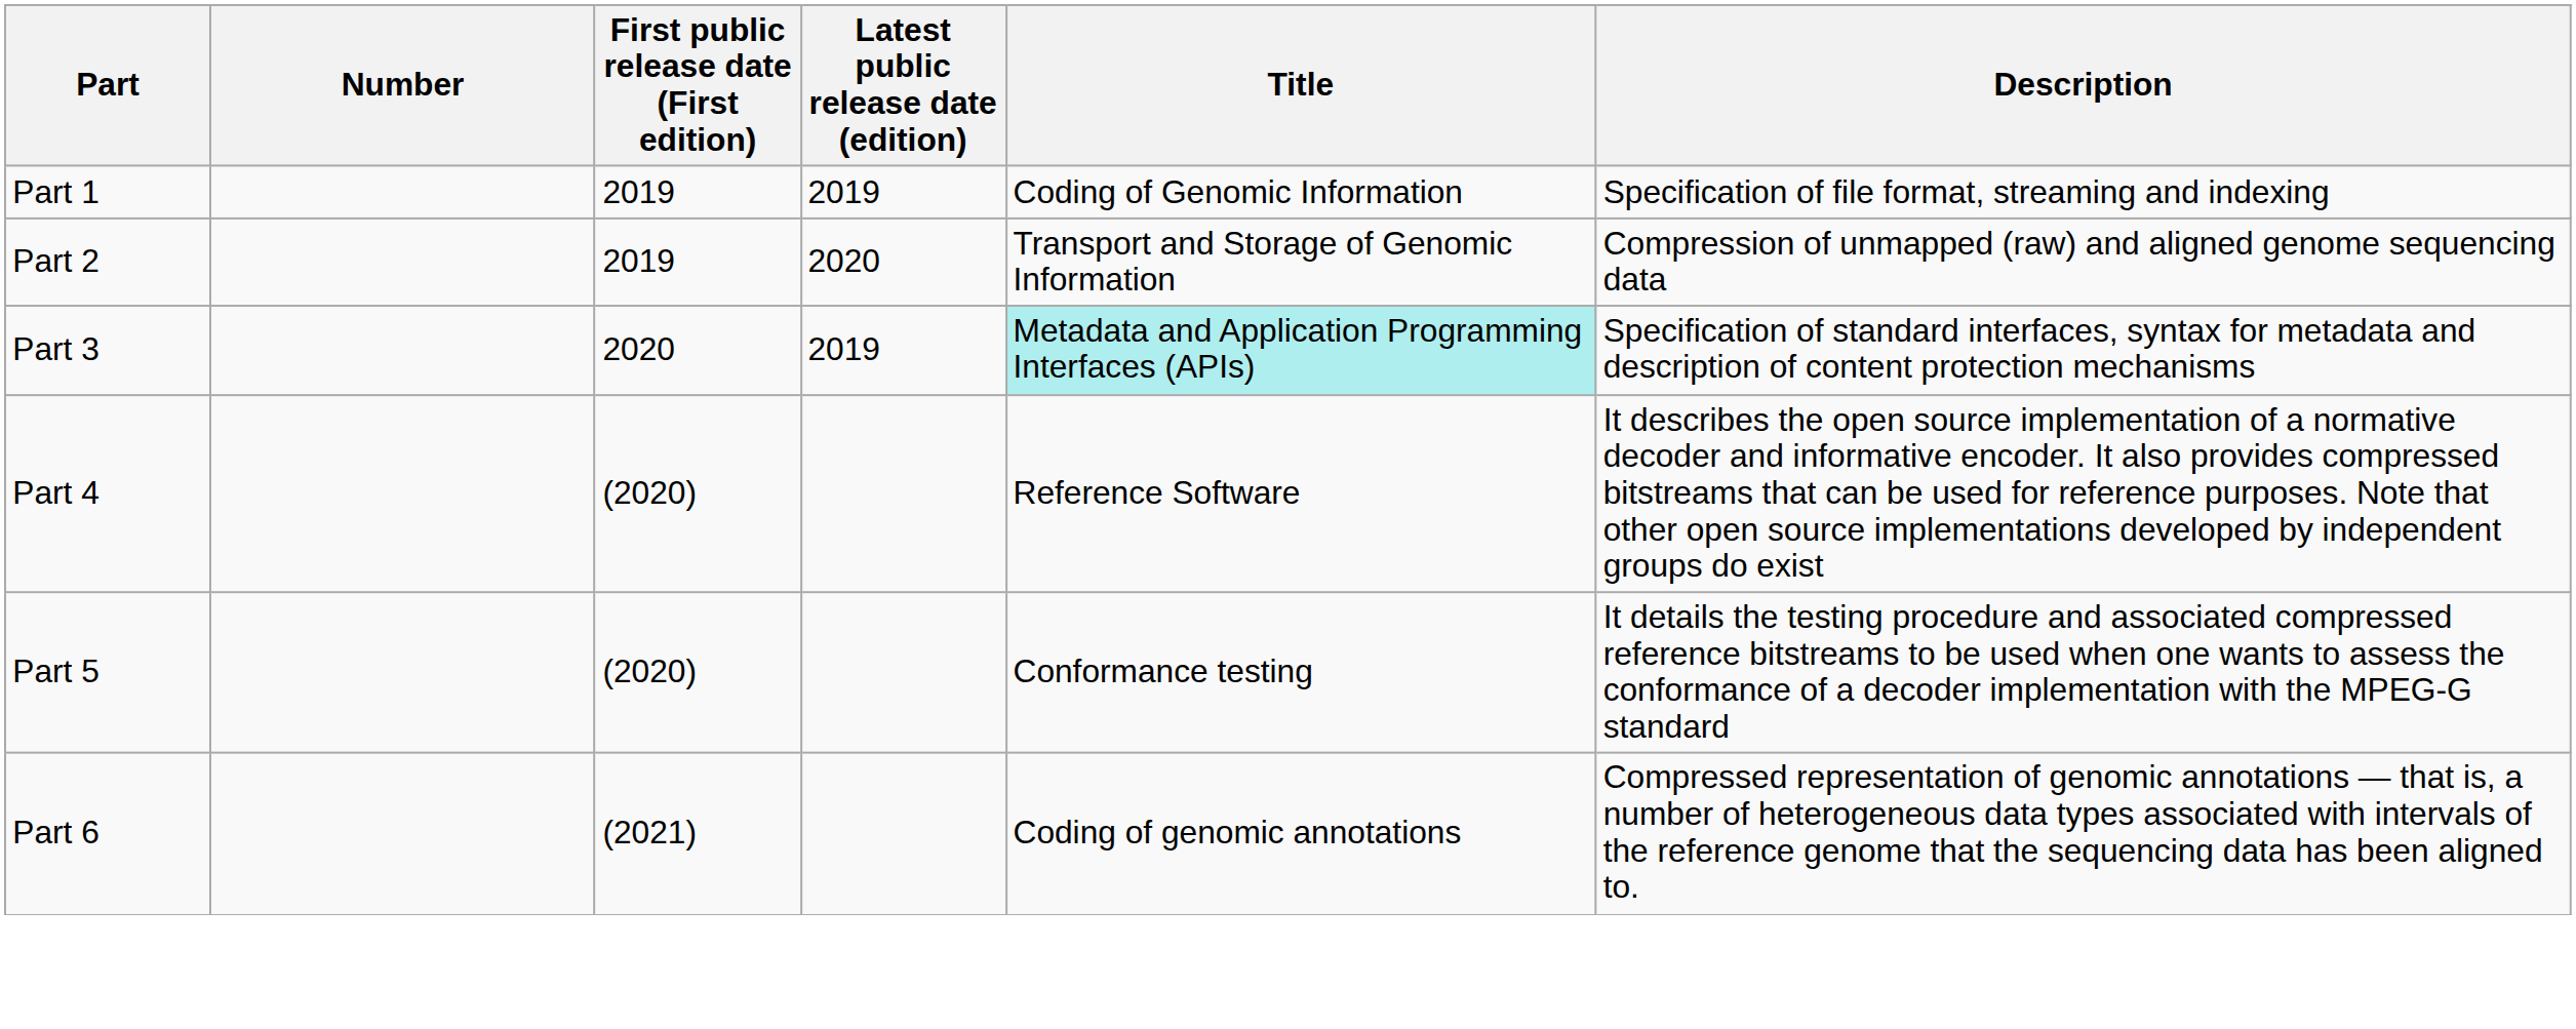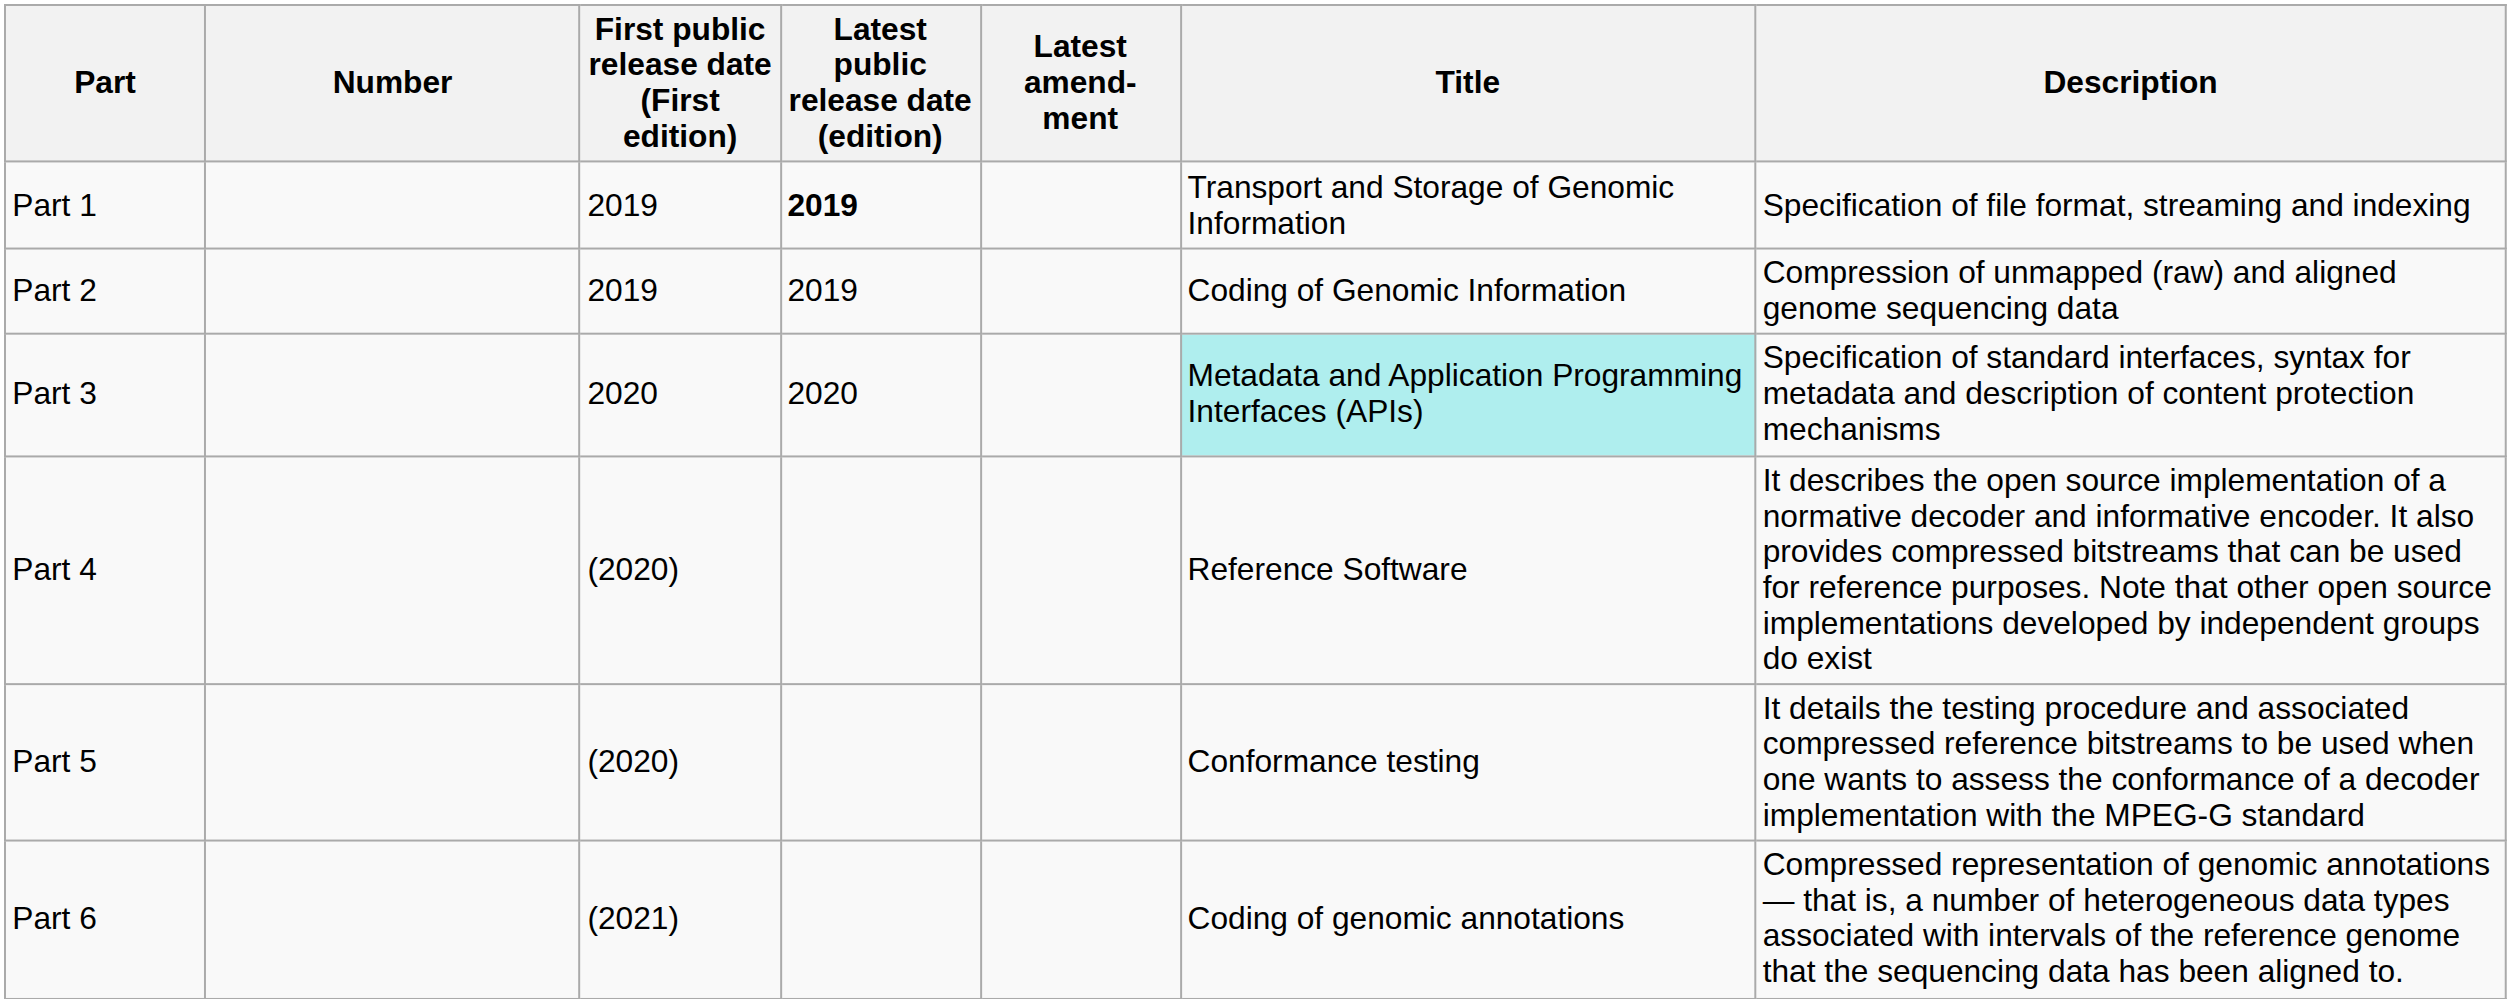 <table class="wikitable sortable" style="width:100%;">
 <tr>
 <th style="width:8%;">Part</th>
 <th style="width:15%;">Number</th>
 <th style="width:8%;">First public release date (First edition)</th>
 <th style="width:8%;">Latest public release date (edition)</th>
+<th style="width:8%;">Latest amend- ment</th>
 <th style="width:23%;">Title</th>
 <th>Description</th>
 </tr>
 <tr>
 <td>Part 1</td>
 <td></td>
 <td>2019</td>
-<td>2019</td>
-<td>Coding of Genomic Information</td>
+<td><strong>2019</strong></td>
+<td></td>
+<td>Transport and Storage of Genomic Information</td>
 <td>Specification of file format, streaming and indexing</td>
 </tr>
 <tr>
 <td>Part 2</td>
 <td></td>
 <td>2019</td>
-<td>2020</td>
-<td>Transport and Storage of Genomic Information</td>
+<td>2019</td>
+<td></td>
+<td>Coding of Genomic Information</td>
 <td>Compression of unmapped (raw) and aligned genome sequencing data</td>
 </tr>
 <tr>
 <td>Part 3</td>
 <td></td>
 <td>2020</td>
-<td>2019</td>
+<td>2020</td>
+<td></td>
 <td style="background: paleturquoise;">Metadata and Application Programming Interfaces (APIs)</td>
 <td>Specification of standard interfaces, syntax for metadata and description of content protection mechanisms</td>
 </tr>
 <tr>
 <td>Part 4</td>
 <td></td>
 <td>(2020)</td>
+<td></td>
 <td></td>
 <td>Reference Software</td>
 <td>It describes the open source implementation of a normative decoder and informative encoder. It also provides compressed bitstreams that can be used for reference purposes. Note that other open source implementations developed by independent groups do exist</td>
 </tr>
 <tr>
 <td>Part 5</td>
 <td></td>
 <td>(2020)</td>
 <td></td>
+<td></td>
 <td>Conformance testing</td>
 <td>It details the testing procedure and associated compressed reference bitstreams to be used when one wants to assess the conformance of a decoder implementation with the MPEG-G standard</td>
 </tr>
 <tr>
 <td>Part 6</td>
 <td></td>
 <td>(2021)</td>
 <td></td>
+<td></td>
 <td>Coding of genomic annotations</td>
 <td>Compressed representation of genomic annotations — that is, a number of heterogeneous data types associated with intervals of the reference genome that the sequencing data has been aligned to.</td>
 </tr>
 </table>
